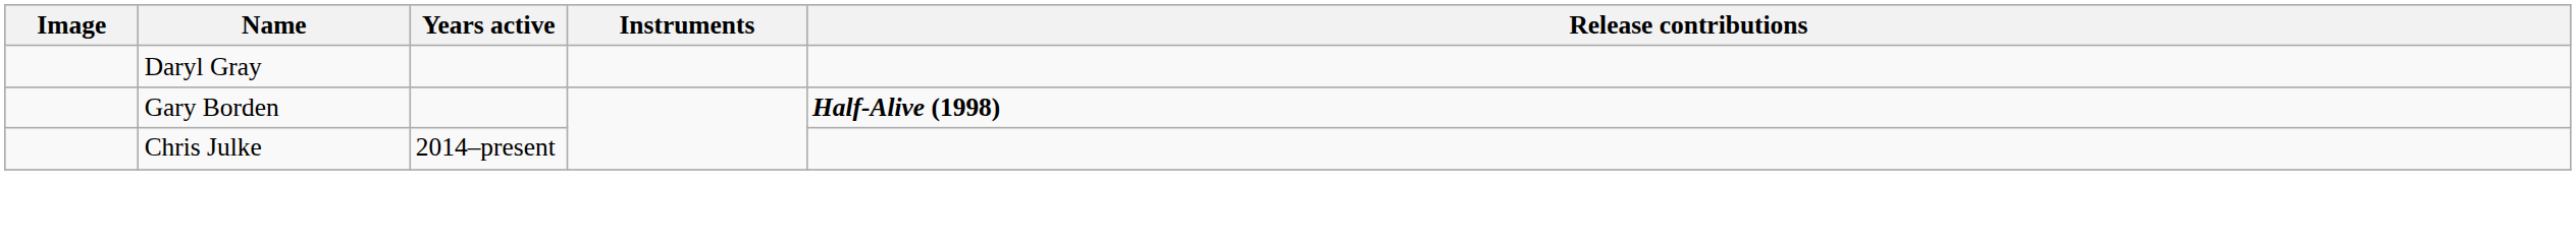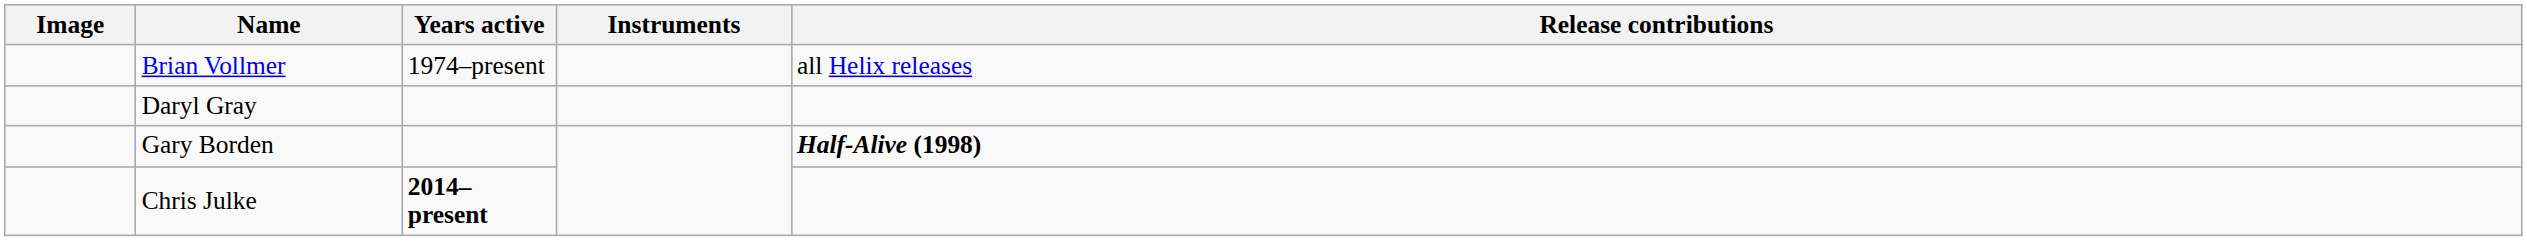 <table class="wikitable" border="1" width=100%>
 <tr>
 <th width="75">Image</th>
 <th width="160">Name</th>
 <th width="90">Years active</th>
 <th width="140">Instruments</th>
 <th>Release contributions</th>
+</tr>
+<tr>
+<td></td>
+<td><a href='#'>Brian Vollmer</a></td>
+<td>1974–present</td>
+<td></td>
+<td>all <a href='#'>Helix releases</a></td>
 </tr>
 <tr>
 <td></td>
 <td>Daryl Gray</td>
 <td></td>
 <td></td>
 <td></td>
 </tr>
 <tr>
 <td></td>
 <td>Gary Borden</td>
 <td></td>
 <td rowspan="2"></td>
 <td><strong><em>Half-Alive</em> (1998)</strong></td>
 </tr>
 <tr>
 <td></td>
 <td>Chris Julke</td>
-<td>2014–present</td>
+<td><strong>2014–present</strong></td>
 <td></td>
 </tr>
 </table>
